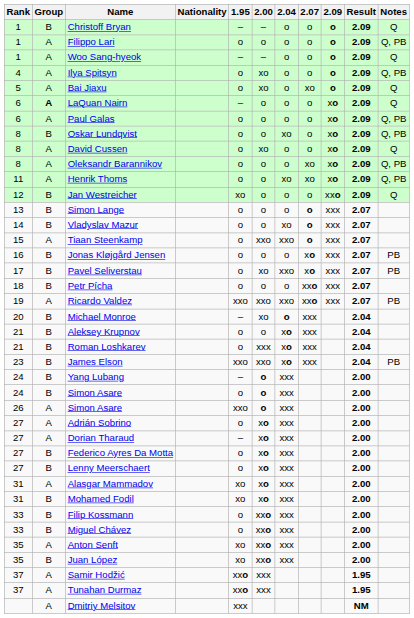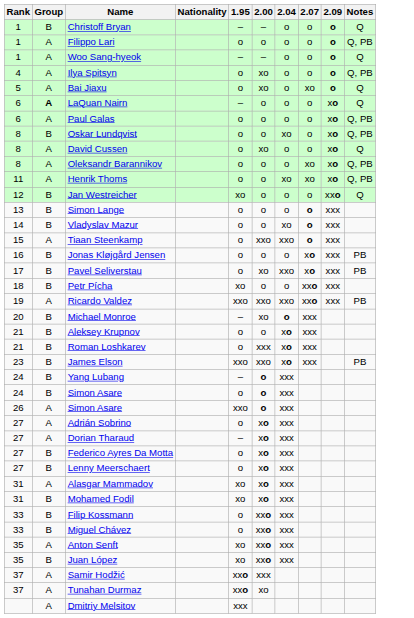 <table class="wikitable sortable" style="text-align:center">
 <tr>
 <th>Rank</th>
 <th>Group</th>
 <th>Name</th>
 <th>Nationality</th>
 <th>1.95</th>
 <th>2.00</th>
 <th>2.04</th>
 <th>2.07</th>
 <th>2.09</th>
-<th>Result</th>
 <th>Notes</th>
 </tr>
 <tr bgcolor=ccffcc>
 <td>1</td>
 <td>B</td>
 <td align=left><a href='#'>Christoff Bryan</a></td>
 <td align=left></td>
 <td>–</td>
 <td>–</td>
 <td>o</td>
 <td>o</td>
 <td><strong>o</strong></td>
-<td><strong>2.09</strong></td>
 <td>Q</td>
 </tr>
 <tr bgcolor=ccffcc>
 <td>1</td>
 <td>A</td>
 <td align=left><a href='#'>Filippo Lari</a></td>
 <td align=left></td>
 <td>o</td>
 <td>o</td>
 <td>o</td>
 <td>o</td>
 <td><strong>o</strong></td>
-<td><strong>2.09</strong></td>
 <td>Q, PB</td>
 </tr>
 <tr bgcolor=ccffcc>
 <td>1</td>
 <td>A</td>
 <td align=left><a href='#'>Woo Sang-hyeok</a></td>
 <td align=left></td>
 <td>–</td>
 <td>–</td>
 <td>o</td>
 <td>o</td>
 <td><strong>o</strong></td>
-<td><strong>2.09</strong></td>
 <td>Q</td>
 </tr>
 <tr bgcolor=ccffcc>
 <td>4</td>
 <td>A</td>
 <td align=left><a href='#'>Ilya Spitsyn</a></td>
 <td align=left></td>
 <td>o</td>
 <td>xo</td>
 <td>o</td>
 <td>o</td>
 <td><strong>o</strong></td>
-<td><strong>2.09</strong></td>
 <td>Q, PB</td>
 </tr>
 <tr bgcolor=ccffcc>
 <td>5</td>
 <td>A</td>
 <td align=left><a href='#'>Bai Jiaxu</a></td>
 <td align=left></td>
 <td>o</td>
 <td>xo</td>
 <td>o</td>
 <td>xo</td>
 <td><strong>o</strong></td>
-<td><strong>2.09</strong></td>
 <td>Q</td>
 </tr>
 <tr bgcolor=ccffcc>
 <td>6</td>
 <td><strong>A</strong></td>
 <td align=left><a href='#'>LaQuan Nairn</a></td>
 <td align=left></td>
 <td>–</td>
 <td>o</td>
 <td>o</td>
 <td>o</td>
 <td>x<strong>o</strong></td>
-<td><strong>2.09</strong></td>
 <td>Q</td>
 </tr>
 <tr bgcolor=ccffcc>
 <td>6</td>
 <td>A</td>
 <td align=left><a href='#'>Paul Galas</a></td>
 <td align=left></td>
 <td>o</td>
 <td>o</td>
 <td>o</td>
 <td>o</td>
 <td>x<strong>o</strong></td>
-<td><strong>2.09</strong></td>
 <td>Q, PB</td>
 </tr>
 <tr bgcolor=ccffcc>
 <td>8</td>
 <td>B</td>
 <td align=left><a href='#'>Oskar Lundqvist</a></td>
 <td align=left></td>
 <td>o</td>
 <td>o</td>
 <td>xo</td>
 <td>o</td>
 <td>x<strong>o</strong></td>
-<td><strong>2.09</strong></td>
 <td>Q, PB</td>
 </tr>
 <tr bgcolor=ccffcc>
 <td>8</td>
 <td>A</td>
 <td align=left><a href='#'>David Cussen</a></td>
 <td align=left></td>
 <td>o</td>
 <td>xo</td>
 <td>o</td>
 <td>o</td>
 <td>x<strong>o</strong></td>
-<td><strong>2.09</strong></td>
 <td>Q</td>
 </tr>
 <tr bgcolor=ccffcc>
 <td>8</td>
 <td>A</td>
 <td align=left><a href='#'>Oleksandr Barannikov</a></td>
 <td align=left></td>
 <td>o</td>
 <td>o</td>
 <td>o</td>
 <td>xo</td>
 <td>x<strong>o</strong></td>
-<td><strong>2.09</strong></td>
 <td>Q, PB</td>
 </tr>
 <tr bgcolor=ccffcc>
 <td>11</td>
 <td>A</td>
 <td align=left><a href='#'>Henrik Thoms</a></td>
 <td align=left></td>
 <td>o</td>
 <td>o</td>
 <td>xo</td>
 <td>xo</td>
 <td>x<strong>o</strong></td>
-<td><strong>2.09</strong></td>
 <td>Q, PB</td>
 </tr>
 <tr bgcolor=ccffcc>
 <td>12</td>
 <td>B</td>
 <td align=left><a href='#'>Jan Westreicher</a></td>
 <td align=left></td>
 <td>xo</td>
 <td>o</td>
 <td>o</td>
 <td>o</td>
 <td>xx<strong>o</strong></td>
-<td><strong>2.09</strong></td>
 <td>Q</td>
 </tr>
 <tr>
 <td>13</td>
 <td>B</td>
 <td align=left><a href='#'>Simon Lange</a></td>
 <td align=left></td>
 <td>o</td>
 <td>o</td>
 <td>o</td>
 <td><strong>o</strong></td>
 <td>xxx</td>
-<td><strong>2.07</strong></td>
 <td></td>
 </tr>
 <tr>
 <td>14</td>
 <td>B</td>
 <td align=left><a href='#'>Vladyslav Mazur</a></td>
 <td align=left></td>
 <td>o</td>
 <td>o</td>
 <td>xo</td>
 <td><strong>o</strong></td>
 <td>xxx</td>
-<td><strong>2.07</strong></td>
 <td></td>
 </tr>
 <tr>
 <td>15</td>
 <td>A</td>
 <td align=left><a href='#'>Tiaan Steenkamp</a></td>
 <td align=left></td>
 <td>o</td>
 <td>xxo</td>
 <td>xxo</td>
 <td><strong>o</strong></td>
 <td>xxx</td>
-<td><strong>2.07</strong></td>
 <td></td>
 </tr>
 <tr>
 <td>16</td>
 <td>B</td>
 <td align=left><a href='#'>Jonas Kløjgård Jensen</a></td>
 <td align=left></td>
 <td>o</td>
 <td>o</td>
 <td>o</td>
 <td>x<strong>o</strong></td>
 <td>xxx</td>
-<td><strong>2.07</strong></td>
 <td>PB</td>
 </tr>
 <tr>
 <td>17</td>
 <td>B</td>
 <td align=left><a href='#'>Pavel Seliverstau</a></td>
 <td align=left></td>
 <td>o</td>
 <td>xo</td>
 <td>xxo</td>
 <td>x<strong>o</strong></td>
 <td>xxx</td>
-<td><strong>2.07</strong></td>
 <td>PB</td>
 </tr>
 <tr>
 <td>18</td>
 <td>B</td>
 <td align=left><a href='#'>Petr Pícha</a></td>
 <td align=left></td>
-<td>o</td>
+<td>xo</td>
 <td>o</td>
 <td>o</td>
 <td>xx<strong>o</strong></td>
 <td>xxx</td>
-<td><strong>2.07</strong></td>
 <td></td>
 </tr>
 <tr>
 <td>19</td>
 <td>A</td>
 <td align=left><a href='#'>Ricardo Valdez</a></td>
 <td align=left></td>
 <td>xxo</td>
 <td>xxo</td>
 <td>xxo</td>
 <td>xx<strong>o</strong></td>
 <td>xxx</td>
-<td><strong>2.07</strong></td>
 <td>PB</td>
 </tr>
 <tr>
 <td>20</td>
 <td>B</td>
 <td align=left><a href='#'>Michael Monroe</a></td>
 <td align=left></td>
 <td>–</td>
 <td>xo</td>
 <td><strong>o</strong></td>
 <td>xxx</td>
 <td></td>
-<td><strong>2.04</strong></td>
 <td></td>
 </tr>
 <tr>
 <td>21</td>
 <td>B</td>
 <td align=left><a href='#'>Aleksey Krupnov</a></td>
 <td align=left></td>
 <td>o</td>
 <td>o</td>
 <td>x<strong>o</strong></td>
 <td>xxx</td>
 <td></td>
-<td><strong>2.04</strong></td>
 <td></td>
 </tr>
 <tr>
 <td>21</td>
 <td>B</td>
 <td align=left><a href='#'>Roman Loshkarev</a></td>
 <td align=left></td>
 <td>o</td>
 <td>xxx</td>
 <td>x<strong>o</strong></td>
 <td>xxx</td>
 <td></td>
-<td><strong>2.04</strong></td>
 <td></td>
 </tr>
 <tr>
 <td>23</td>
 <td>B</td>
 <td align=left><a href='#'>James Elson</a></td>
 <td align=left></td>
 <td>xxo</td>
 <td>xxo</td>
 <td>x<strong>o</strong></td>
 <td>xxx</td>
 <td></td>
-<td><strong>2.04</strong></td>
 <td>PB</td>
 </tr>
 <tr>
 <td>24</td>
 <td>B</td>
 <td align=left><a href='#'>Yang Lubang</a></td>
 <td align=left></td>
 <td>–</td>
 <td><strong>o</strong></td>
 <td>xxx</td>
 <td></td>
 <td></td>
-<td><strong>2.00</strong></td>
 <td></td>
 </tr>
 <tr>
 <td>24</td>
 <td>B</td>
 <td align=left><a href='#'>Simon Asare</a></td>
 <td align=left></td>
 <td>o</td>
 <td><strong>o</strong></td>
 <td>xxx</td>
 <td></td>
 <td></td>
-<td><strong>2.00</strong></td>
 <td></td>
 </tr>
 <tr>
 <td>26</td>
 <td>A</td>
 <td align=left><a href='#'>Simon Asare</a></td>
 <td align=left></td>
 <td>xxo</td>
 <td><strong>o</strong></td>
 <td>xxx</td>
 <td></td>
 <td></td>
-<td><strong>2.00</strong></td>
 <td></td>
 </tr>
 <tr>
 <td>27</td>
 <td>A</td>
 <td align=left><a href='#'>Adrián Sobrino</a></td>
 <td align=left></td>
 <td>o</td>
 <td>x<strong>o</strong></td>
 <td>xxx</td>
 <td></td>
 <td></td>
-<td><strong>2.00</strong></td>
 <td></td>
 </tr>
 <tr>
 <td>27</td>
 <td>A</td>
 <td align=left><a href='#'>Dorian Tharaud</a></td>
 <td align=left></td>
 <td>–</td>
 <td>x<strong>o</strong></td>
 <td>xxx</td>
 <td></td>
 <td></td>
-<td><strong>2.00</strong></td>
 <td></td>
 </tr>
 <tr>
 <td>27</td>
 <td>B</td>
 <td align=left><a href='#'>Federico Ayres Da Motta</a></td>
 <td align=left></td>
 <td>o</td>
 <td>x<strong>o</strong></td>
 <td>xxx</td>
 <td></td>
 <td></td>
-<td><strong>2.00</strong></td>
 <td></td>
 </tr>
 <tr>
 <td>27</td>
 <td>B</td>
 <td align=left><a href='#'>Lenny Meerschaert</a></td>
 <td align=left></td>
 <td>o</td>
 <td>x<strong>o</strong></td>
 <td>xxx</td>
 <td></td>
 <td></td>
-<td><strong>2.00</strong></td>
 <td></td>
 </tr>
 <tr>
 <td>31</td>
 <td>A</td>
 <td align=left><a href='#'>Alasgar Mammadov</a></td>
 <td align=left></td>
 <td>xo</td>
 <td>x<strong>o</strong></td>
 <td>xxx</td>
 <td></td>
 <td></td>
-<td><strong>2.00</strong></td>
 <td></td>
 </tr>
 <tr>
 <td>31</td>
 <td>B</td>
 <td align=left><a href='#'>Mohamed Fodil</a></td>
 <td align=left></td>
 <td>xo</td>
 <td>x<strong>o</strong></td>
 <td>xxx</td>
 <td></td>
 <td></td>
-<td><strong>2.00</strong></td>
 <td></td>
 </tr>
 <tr>
 <td>33</td>
 <td>B</td>
 <td align=left><a href='#'>Filip Kossmann</a></td>
 <td align=left></td>
 <td>o</td>
 <td>xx<strong>o</strong></td>
 <td>xxx</td>
 <td></td>
 <td></td>
-<td><strong>2.00</strong></td>
 <td></td>
 </tr>
 <tr>
 <td>33</td>
 <td>B</td>
 <td align=left><a href='#'>Miguel Chávez</a></td>
 <td align=left></td>
 <td>o</td>
 <td>xx<strong>o</strong></td>
 <td>xxx</td>
 <td></td>
 <td></td>
-<td><strong>2.00</strong></td>
 <td></td>
 </tr>
 <tr>
 <td>35</td>
 <td>A</td>
 <td align=left><a href='#'>Anton Senft</a></td>
 <td align=left></td>
 <td>xo</td>
 <td>xx<strong>o</strong></td>
 <td>xxx</td>
 <td></td>
 <td></td>
-<td><strong>2.00</strong></td>
 <td></td>
 </tr>
 <tr>
 <td>35</td>
 <td>B</td>
 <td align=left><a href='#'>Juan López</a></td>
 <td align=left></td>
 <td>xo</td>
 <td>xx<strong>o</strong></td>
 <td>xxx</td>
 <td></td>
 <td></td>
-<td><strong>2.00</strong></td>
 <td></td>
 </tr>
 <tr>
 <td>37</td>
 <td>A</td>
 <td align=left><a href='#'>Samir Hodžić</a></td>
 <td align=left></td>
 <td>xx<strong>o</strong></td>
 <td>xxx</td>
 <td></td>
 <td></td>
 <td></td>
-<td><strong>1.95</strong></td>
 <td></td>
 </tr>
 <tr>
 <td>37</td>
 <td>A</td>
 <td align=left><a href='#'>Tunahan Durmaz</a></td>
 <td align=left></td>
 <td>xx<strong>o</strong></td>
-<td>xxx</td>
+<td>xo</td>
 <td></td>
 <td></td>
 <td></td>
-<td><strong>1.95</strong></td>
 <td></td>
 </tr>
 <tr>
 <td></td>
 <td>A</td>
 <td align=left><a href='#'>Dmitriy Melsitov</a></td>
 <td align=left></td>
 <td>xxx</td>
 <td></td>
 <td></td>
 <td></td>
 <td></td>
-<td><strong>NM</strong></td>
 <td></td>
 </tr>
 </table>
